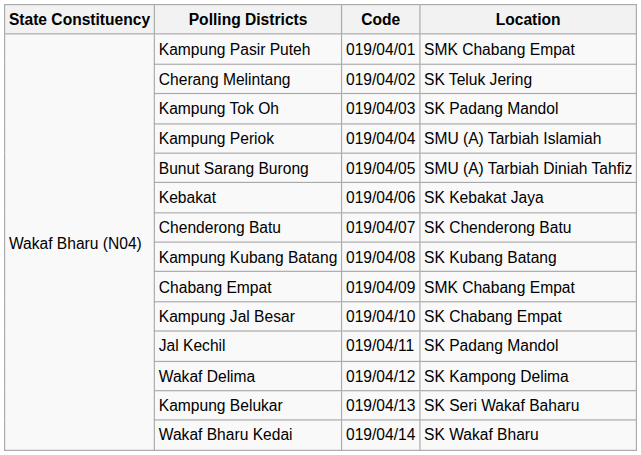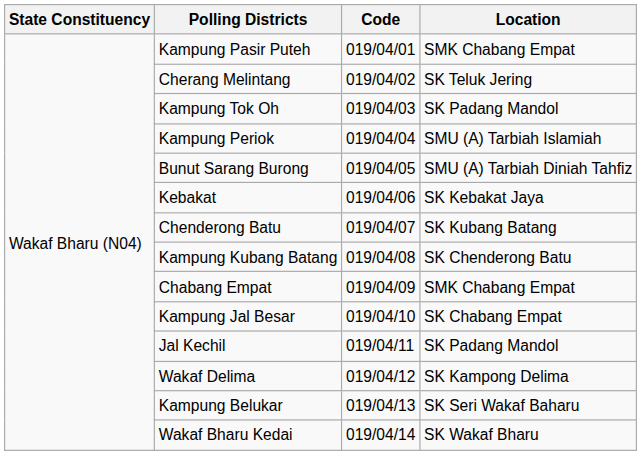 <table class="wikitable sortable mw-collapsible">
 <tr>
 <th><small>State Constituency</small></th>
 <th><small>Polling Districts</small></th>
 <th><small>Code</small></th>
 <th><small>Location</small></th>
 </tr>
 <tr>
 <td rowspan="14"><small>Wakaf Bharu (N04)</small></td>
 <td><small>Kampung Pasir Puteh</small></td>
 <td><small>019/04/01</small></td>
 <td><small>SMK Chabang Empat</small></td>
 </tr>
 <tr>
 <td><small>Cherang Melintang</small></td>
 <td><small>019/04/02</small></td>
 <td><small>SK Teluk Jering</small></td>
 </tr>
 <tr>
 <td><small>Kampung Tok Oh</small></td>
 <td><small>019/04/03</small></td>
 <td><small>SK Padang Mandol</small></td>
 </tr>
 <tr>
 <td><small>Kampung Periok</small></td>
 <td><small>019/04/04</small></td>
 <td><small>SMU (A) Tarbiah Islamiah</small></td>
 </tr>
 <tr>
 <td><small>Bunut Sarang Burong</small></td>
 <td><small>019/04/05</small></td>
 <td><small>SMU (A) Tarbiah Diniah Tahfiz</small></td>
 </tr>
 <tr>
 <td><small>Kebakat</small></td>
 <td><small>019/04/06</small></td>
 <td><small>SK Kebakat Jaya</small></td>
 </tr>
 <tr>
 <td><small>Chenderong Batu</small></td>
 <td><small>019/04/07</small></td>
-<td><small>SK Chenderong Batu</small></td>
+<td><small>SK Kubang Batang</small></td>
 </tr>
 <tr>
 <td><small>Kampung Kubang Batang</small></td>
 <td><small>019/04/08</small></td>
-<td><small>SK Kubang Batang</small></td>
+<td><small>SK Chenderong Batu</small></td>
 </tr>
 <tr>
 <td><small>Chabang Empat</small></td>
 <td><small>019/04/09</small></td>
 <td><small>SMK Chabang Empat</small></td>
 </tr>
 <tr>
 <td><small>Kampung Jal Besar</small></td>
 <td><small>019/04/10</small></td>
 <td><small>SK Chabang Empat</small></td>
 </tr>
 <tr>
 <td><small>Jal Kechil</small></td>
 <td><small>019/04/11</small></td>
 <td><small>SK Padang Mandol</small></td>
 </tr>
 <tr>
 <td><small>Wakaf Delima</small></td>
 <td><small>019/04/12</small></td>
 <td><small>SK Kampong Delima</small></td>
 </tr>
 <tr>
 <td><small>Kampung Belukar</small></td>
 <td><small>019/04/13</small></td>
 <td><small>SK Seri Wakaf Baharu</small></td>
 </tr>
 <tr>
 <td><small>Wakaf Bharu Kedai</small></td>
 <td><small>019/04/14</small></td>
 <td><small>SK Wakaf Bharu</small></td>
 </tr>
 </table>
